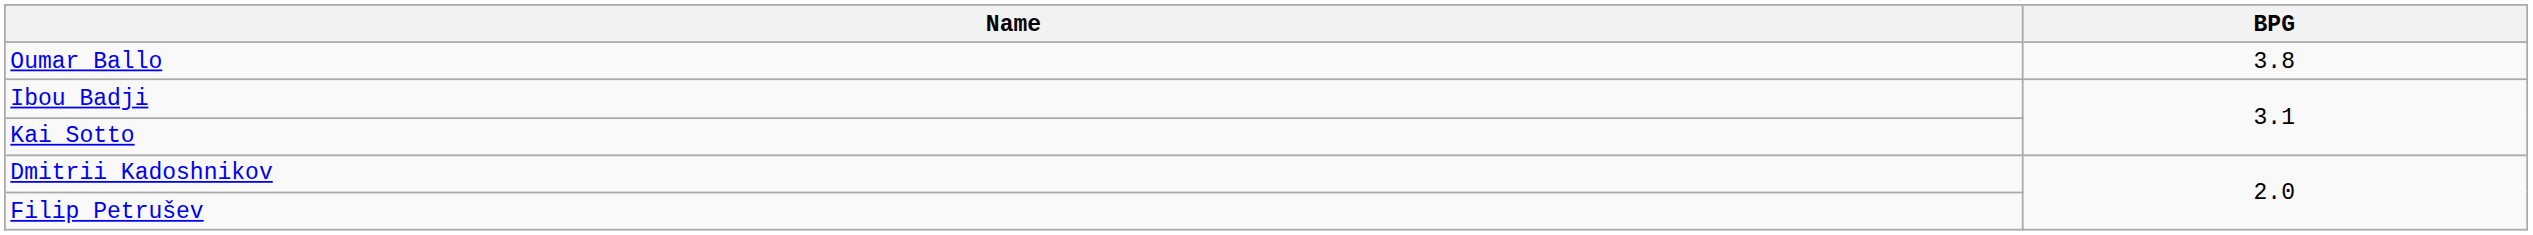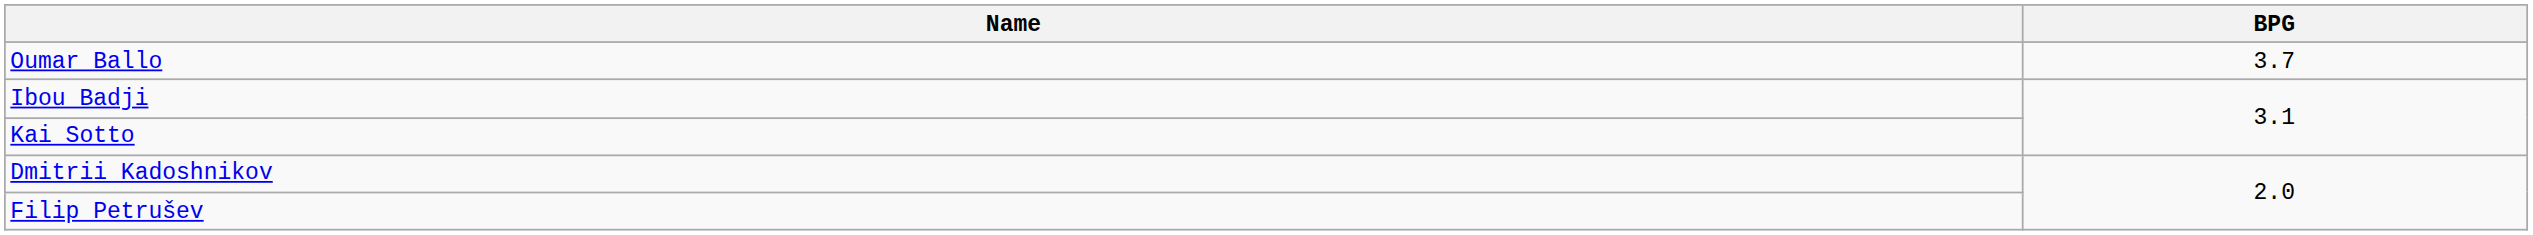 <table class=wikitable width="90%">
 <tr>
 <th width="80%">Name</th>
 <th width="20%">BPG</th>
 </tr>
 <tr>
 <td> <a href='#'>Oumar Ballo</a></td>
-<td align=center>3.8</td>
+<td align=center>3.7</td>
 </tr>
 <tr>
 <td> <a href='#'>Ibou Badji</a></td>
 <td align=center rowspan=2>3.1</td>
 </tr>
 <tr>
 <td> <a href='#'>Kai Sotto</a></td>
 </tr>
 <tr>
 <td> <a href='#'>Dmitrii Kadoshnikov</a></td>
 <td align=center rowspan=2>2.0</td>
 </tr>
 <tr>
 <td> <a href='#'>Filip Petrušev</a></td>
 </tr>
 </table>
